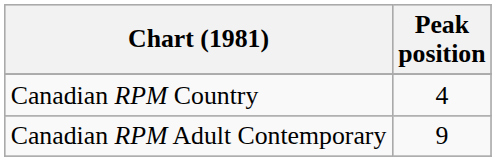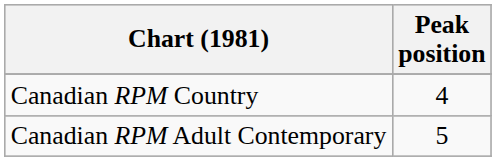 <table class="wikitable sortable">
 <tr>
 <th align="center">Chart (1981)</th>
 <th align="center">Peak<br>position</th>
 </tr>
 <tr>
 </tr>
 <tr>
 </tr>
 <tr>
 </tr>
 <tr>
 <td>Canadian <em>RPM</em> Country</td>
 <td align="center">4</td>
 </tr>
 <tr>
 <td>Canadian <em>RPM</em> Adult Contemporary</td>
-<td align="center">9</td>
+<td align="center">5</td>
 </tr>
 </table>
